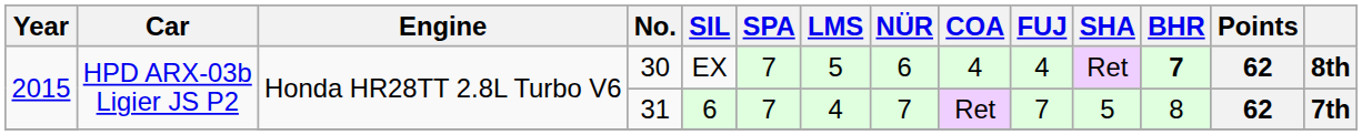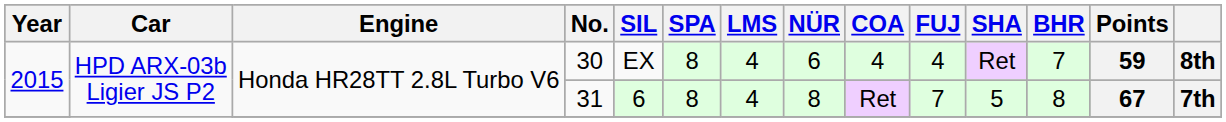 <table class="wikitable" style="font-size: 85%; text-align: center;">
 <tr valign="top">
 <th valign="middle">Year</th>
 <th valign="middle">Car</th>
 <th valign="middle">Engine</th>
 <th valign="middle">No.</th>
 <th><a href='#'>SIL</a><br></th>
 <th><a href='#'>SPA</a><br></th>
 <th><a href='#'>LMS</a><br></th>
 <th><a href='#'>NÜR</a><br></th>
 <th><a href='#'>COA</a><br></th>
 <th><a href='#'>FUJ</a><br></th>
 <th><a href='#'>SHA</a><br></th>
 <th><a href='#'>BHR</a><br></th>
 <th valign="middle">Points</th>
 <th valign="middle"></th>
 </tr>
 <tr>
 <td rowspan="2" align="left"><a href='#'>2015</a></td>
 <td rowspan="3" align="middle"><a href='#'>HPD ARX-03b</a><br><a href='#'>Ligier JS P2</a></td>
 <td rowspan="2" align="middle">Honda HR28TT 2.8L Turbo V6</td>
 <td>30</td>
 <td>EX</td>
-<td style="background:#dfffdf;">7</td>
-<td style="background:#dfffdf;">5</td>
+<td style="background:#dfffdf;">8</td>
+<td style="background:#dfffdf;">4</td>
 <td style="background:#dfffdf;">6</td>
 <td style="background:#dfffdf;">4</td>
 <td style="background:#dfffdf;">4</td>
 <td style="background:#efcfff;">Ret</td>
-<td style="background:#dfffdf;"><strong>7</strong></td>
-<th>62</th>
+<td style="background:#dfffdf;">7</td>
+<th>59</th>
 <th>8th</th>
 </tr>
 <tr>
 <td>31</td>
 <td style="background:#dfffdf;">6</td>
-<td style="background:#dfffdf;">7</td>
+<td style="background:#dfffdf;">8</td>
 <td style="background:#dfffdf;">4</td>
-<td style="background:#dfffdf;">7</td>
+<td style="background:#dfffdf;">8</td>
 <td style="background:#efcfff;">Ret</td>
 <td style="background:#dfffdf;">7</td>
 <td style="background:#dfffdf;">5</td>
 <td style="background:#dfffdf;">8</td>
-<th>62</th>
+<th>67</th>
 <th>7th</th>
 </tr>
 <tr>
 </tr>
 </table>
